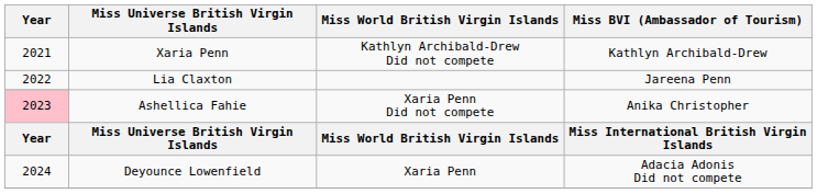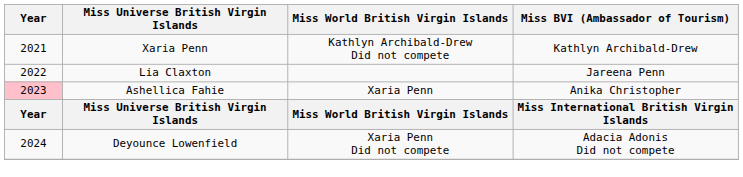 <table class="wikitable sortable" style="font-size: 95%; text-align:center">
 <tr>
 <th width="60">Year</th>
 <th width="250">Miss Universe British Virgin Islands</th>
 <th width="250">Miss World British Virgin Islands</th>
 <th width="250">Miss BVI (Ambassador of Tourism)</th>
 </tr>
 <tr>
 <td>2021</td>
 <td>Xaria Penn</td>
 <td>Kathlyn Archibald-Drew<br>Did not compete</td>
 <td>Kathlyn Archibald-Drew</td>
 </tr>
 <tr>
 <td>2022</td>
 <td>Lia Claxton</td>
 <td></td>
 <td>Jareena Penn</td>
 </tr>
 <tr>
 <td style="background: pink;">2023</td>
 <td>Ashellica Fahie</td>
-<td>Xaria Penn<br>Did not compete</td>
+<td>Xaria Penn</td>
 <td>Anika Christopher</td>
 </tr>
 <tr>
 <th width="60">Year</th>
 <th width="250">Miss Universe British Virgin Islands</th>
 <th width="250">Miss World British Virgin Islands</th>
 <th width="250">Miss International British Virgin Islands</th>
 </tr>
 <tr>
 <td>2024</td>
 <td>Deyounce Lowenfield</td>
-<td>Xaria Penn</td>
+<td>Xaria Penn<br>Did not compete</td>
 <td>Adacia Adonis<br>Did not compete</td>
 </tr>
 <tr>
 </tr>
 </table>
